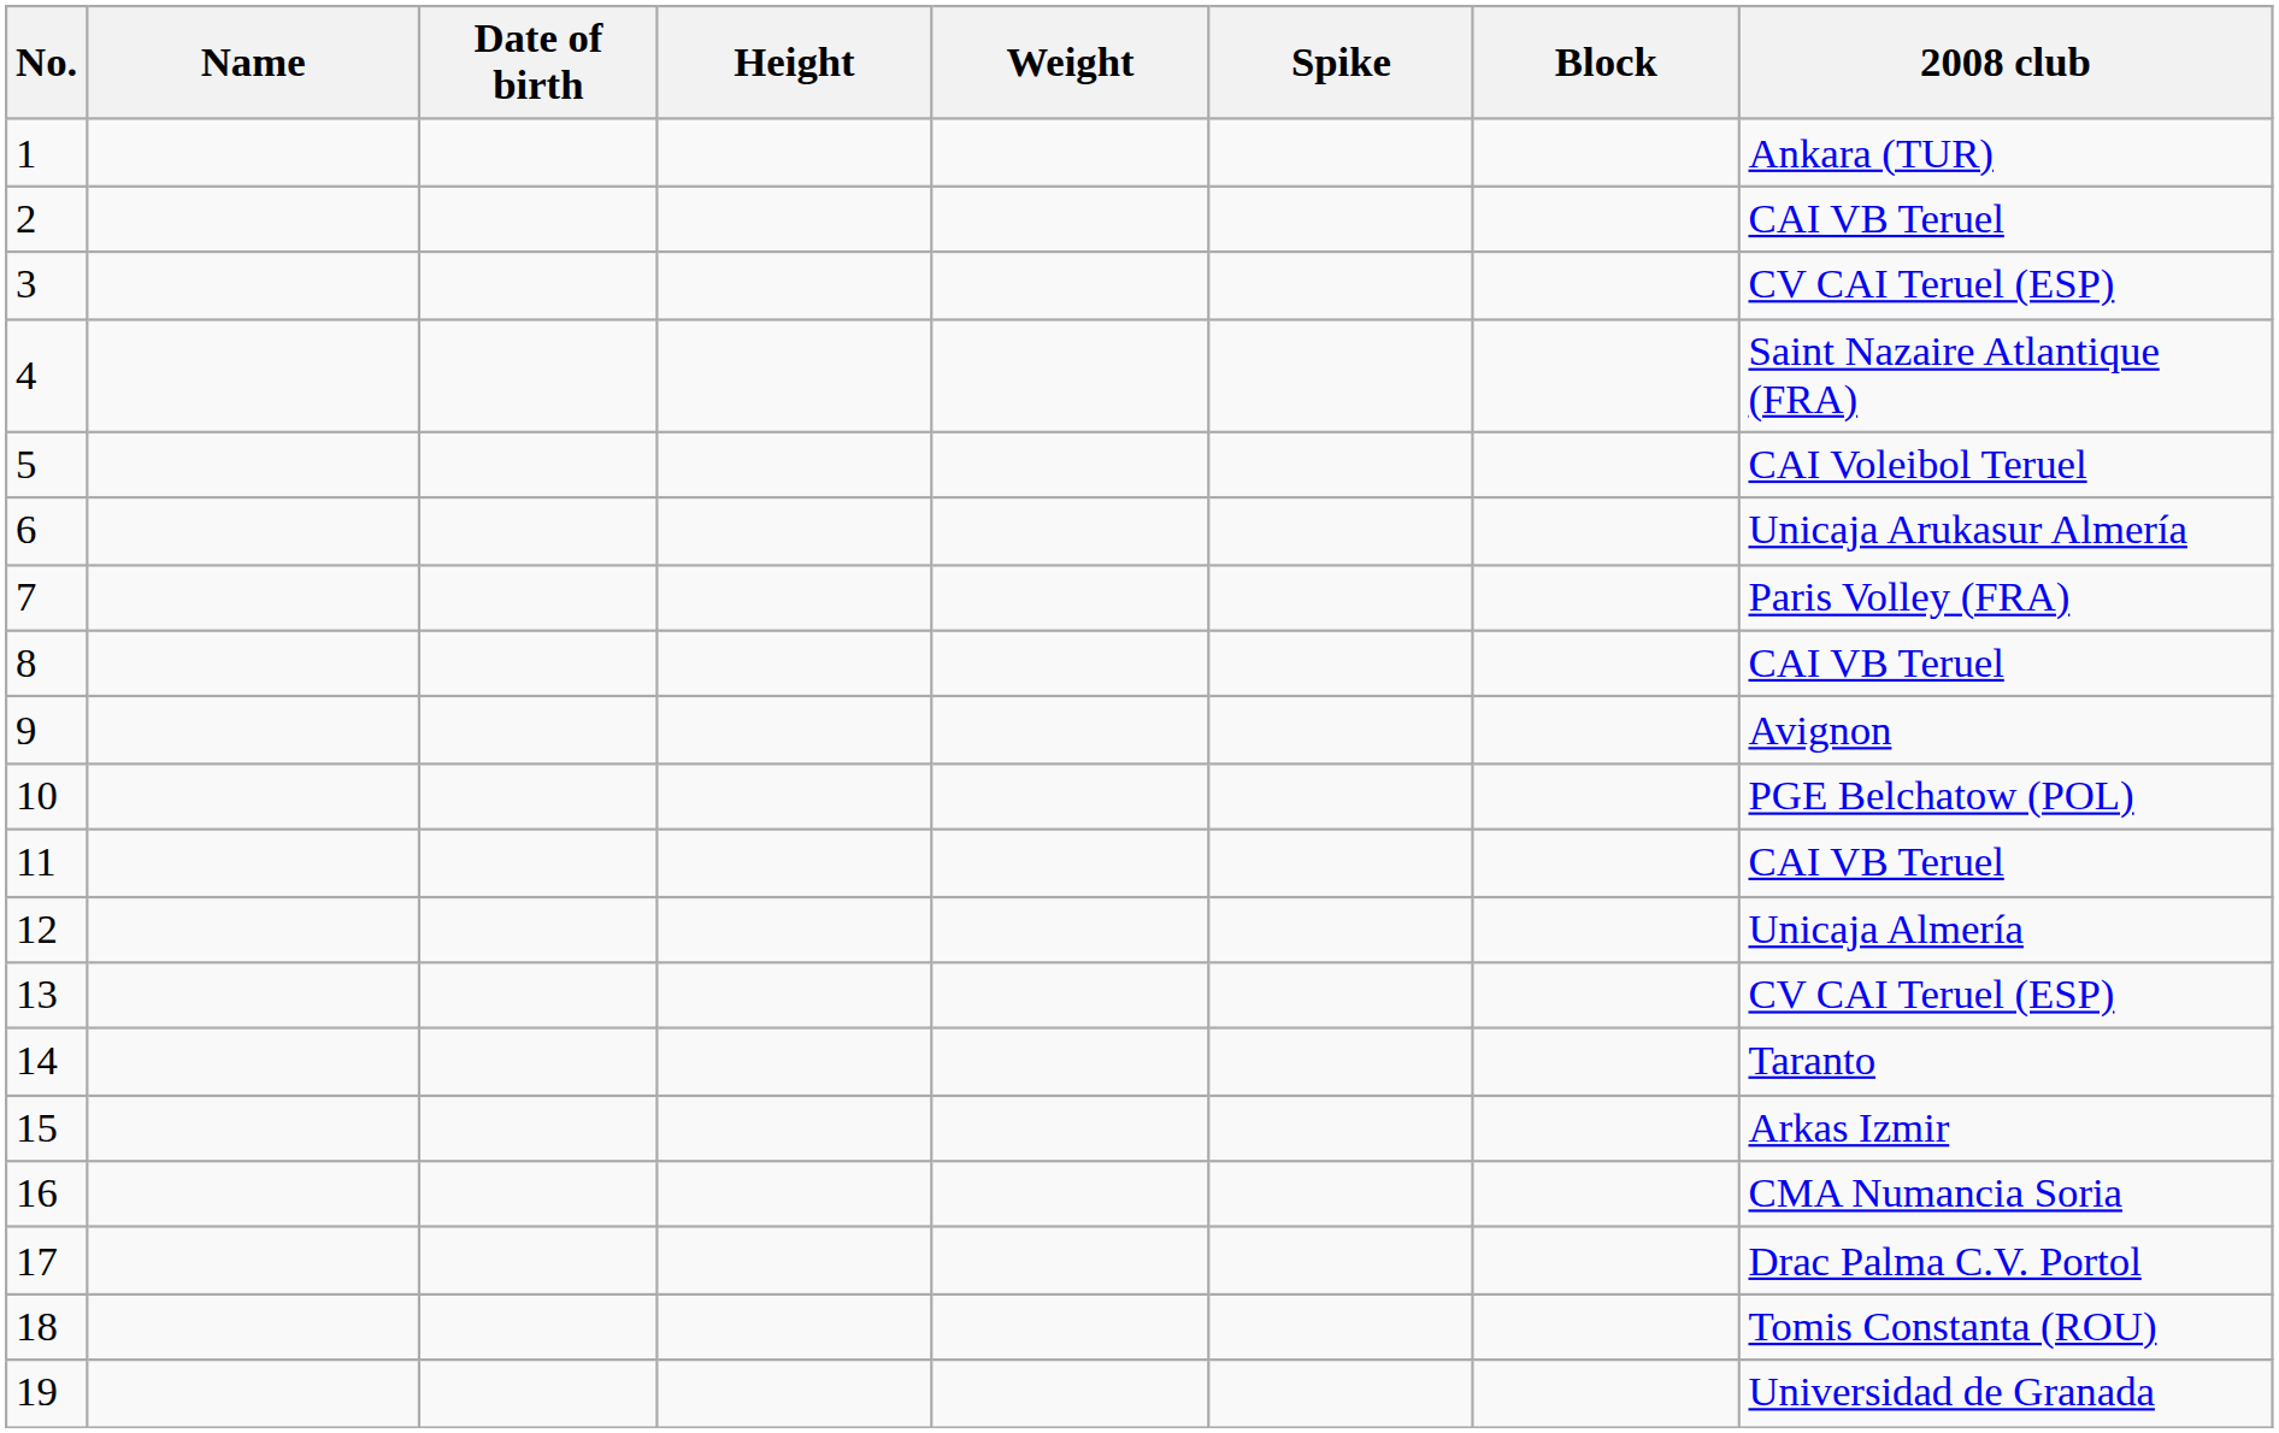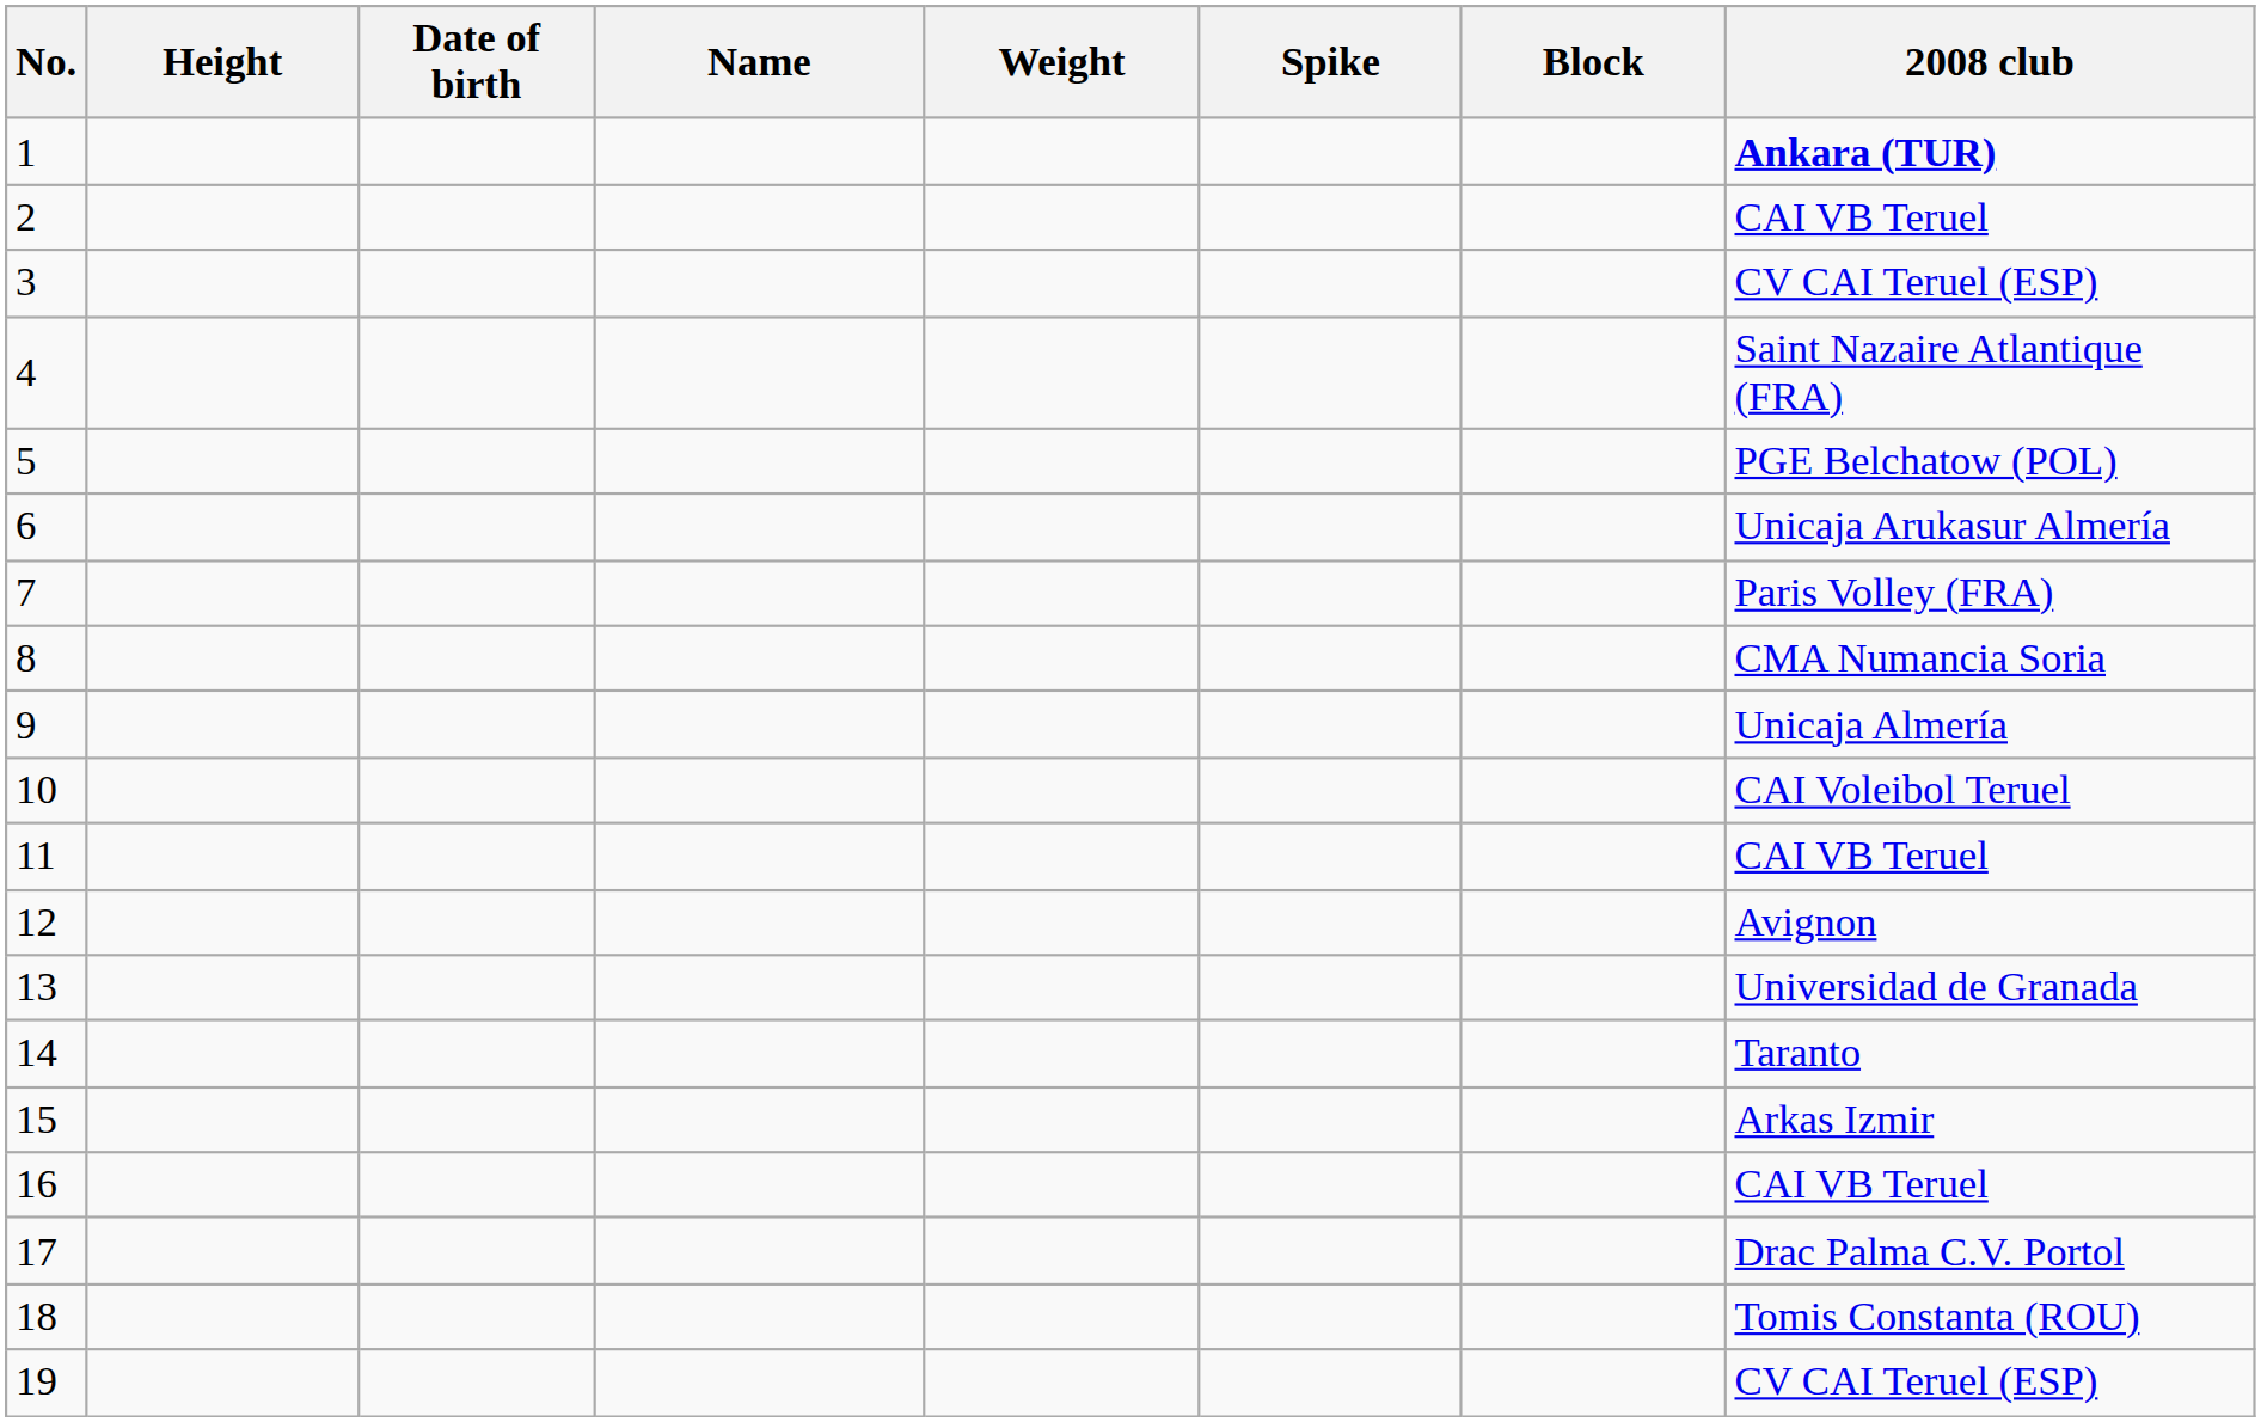 <table class="wikitable sortable" style=font-size:100%; text-align:center;>
 <tr>
 <th>No.</th>
+<th style=width:9em>Height</th>
+<th style=width:8em>Date of birth</th>
 <th style=width:12em>Name</th>
-<th style=width:8em>Date of birth</th>
-<th style=width:9em>Height</th>
 <th style=width:9em>Weight</th>
 <th style=width:9em>Spike</th>
 <th style=width:9em>Block</th>
 <th style=width:19em>2008 club</th>
 </tr>
 <tr>
 <td>1</td>
+<td></td>
+<td align=right></td>
 <td align=left></td>
-<td align=right></td>
 <td></td>
 <td></td>
 <td></td>
-<td></td>
-<td align=left><a href='#'>Ankara (TUR)</a></td>
+<td align=left><strong><a href='#'>Ankara (TUR)</a></strong></td>
 </tr>
 <tr>
 <td>2</td>
+<td></td>
+<td align=right></td>
 <td align=left></td>
-<td align=right></td>
-<td></td>
 <td></td>
 <td></td>
 <td></td>
 <td align=left><a href='#'>CAI VB Teruel</a></td>
 </tr>
 <tr>
 <td>3</td>
+<td></td>
+<td align=right></td>
 <td align=left></td>
-<td align=right></td>
-<td></td>
 <td></td>
 <td></td>
 <td></td>
 <td align=left><a href='#'>CV CAI Teruel (ESP)</a></td>
 </tr>
 <tr>
 <td>4</td>
+<td></td>
+<td align=right></td>
 <td align=left></td>
-<td align=right></td>
-<td></td>
 <td></td>
 <td></td>
 <td></td>
 <td align=left><a href='#'>Saint Nazaire Atlantique (FRA)</a></td>
 </tr>
 <tr>
 <td>5</td>
+<td></td>
+<td align=right></td>
 <td align=left></td>
-<td align=right></td>
 <td></td>
 <td></td>
 <td></td>
-<td></td>
-<td align=left><a href='#'>CAI Voleibol Teruel</a></td>
+<td align=left><a href='#'>PGE Belchatow (POL)</a></td>
 </tr>
 <tr>
 <td>6</td>
+<td></td>
+<td align=right></td>
 <td align=left></td>
-<td align=right></td>
-<td></td>
 <td></td>
 <td></td>
 <td></td>
 <td align=left><a href='#'>Unicaja Arukasur Almería</a></td>
 </tr>
 <tr>
 <td>7</td>
+<td></td>
+<td align=right></td>
 <td align=left></td>
-<td align=right></td>
-<td></td>
 <td></td>
 <td></td>
 <td></td>
 <td align=left><a href='#'>Paris Volley (FRA)</a></td>
 </tr>
 <tr>
 <td>8</td>
+<td></td>
+<td align=right></td>
 <td align=left></td>
-<td align=right></td>
 <td></td>
 <td></td>
 <td></td>
-<td></td>
-<td align=left><a href='#'>CAI VB Teruel</a></td>
+<td align=left><a href='#'>CMA Numancia Soria</a></td>
 </tr>
 <tr>
 <td>9</td>
+<td></td>
+<td align=right></td>
 <td align=left></td>
-<td align=right></td>
 <td></td>
 <td></td>
 <td></td>
-<td></td>
-<td align=left><a href='#'>Avignon</a></td>
+<td align=left><a href='#'>Unicaja Almería</a></td>
 </tr>
 <tr>
 <td>10</td>
+<td></td>
+<td align=right></td>
 <td align=left></td>
-<td align=right></td>
 <td></td>
 <td></td>
 <td></td>
-<td></td>
-<td align=left><a href='#'>PGE Belchatow (POL)</a></td>
+<td align=left><a href='#'>CAI Voleibol Teruel</a></td>
 </tr>
 <tr>
 <td>11</td>
+<td></td>
+<td align=right></td>
 <td align=left></td>
-<td align=right></td>
-<td></td>
 <td></td>
 <td></td>
 <td></td>
 <td align=left><a href='#'>CAI VB Teruel</a></td>
 </tr>
 <tr>
 <td>12</td>
+<td></td>
+<td align=right></td>
 <td align=left></td>
-<td align=right></td>
 <td></td>
 <td></td>
 <td></td>
-<td></td>
-<td align=left><a href='#'>Unicaja Almería</a></td>
+<td align=left><a href='#'>Avignon</a></td>
 </tr>
 <tr>
 <td>13</td>
+<td></td>
+<td align=right></td>
 <td align=left></td>
-<td align=right></td>
 <td></td>
 <td></td>
 <td></td>
-<td></td>
-<td align=left><a href='#'>CV CAI Teruel (ESP)</a></td>
+<td align=left><a href='#'>Universidad de Granada</a></td>
 </tr>
 <tr>
 <td>14</td>
+<td></td>
+<td align=right></td>
 <td align=left></td>
-<td align=right></td>
-<td></td>
 <td></td>
 <td></td>
 <td></td>
 <td align=left><a href='#'>Taranto</a></td>
 </tr>
 <tr>
 <td>15</td>
+<td></td>
+<td align=right></td>
 <td align=left></td>
-<td align=right></td>
-<td></td>
 <td></td>
 <td></td>
 <td></td>
 <td align=left><a href='#'>Arkas Izmir</a></td>
 </tr>
 <tr>
 <td>16</td>
+<td></td>
+<td align=right></td>
 <td align=left></td>
-<td align=right></td>
 <td></td>
 <td></td>
 <td></td>
-<td></td>
-<td align=left><a href='#'>CMA Numancia Soria</a></td>
+<td align=left><a href='#'>CAI VB Teruel</a></td>
 </tr>
 <tr>
 <td>17</td>
+<td></td>
+<td align=right></td>
 <td align=left></td>
-<td align=right></td>
-<td></td>
 <td></td>
 <td></td>
 <td></td>
 <td align=left><a href='#'>Drac Palma C.V. Portol</a></td>
 </tr>
 <tr>
 <td>18</td>
+<td></td>
+<td align=right></td>
 <td align=left></td>
-<td align=right></td>
-<td></td>
 <td></td>
 <td></td>
 <td></td>
 <td align=left><a href='#'>Tomis Constanta (ROU)</a></td>
 </tr>
 <tr>
 <td>19</td>
+<td></td>
+<td align=right></td>
 <td align=left></td>
-<td align=right></td>
 <td></td>
 <td></td>
 <td></td>
-<td></td>
-<td align=left><a href='#'>Universidad de Granada</a></td>
+<td align=left><a href='#'>CV CAI Teruel (ESP)</a></td>
 </tr>
 </table>
